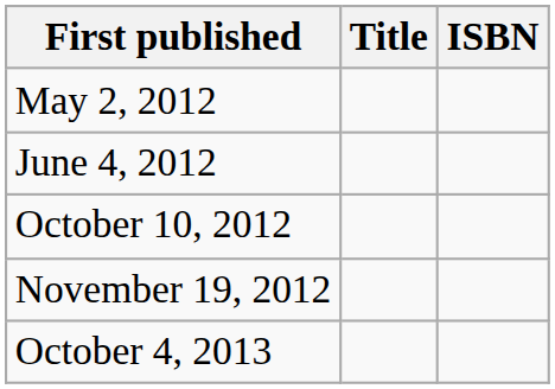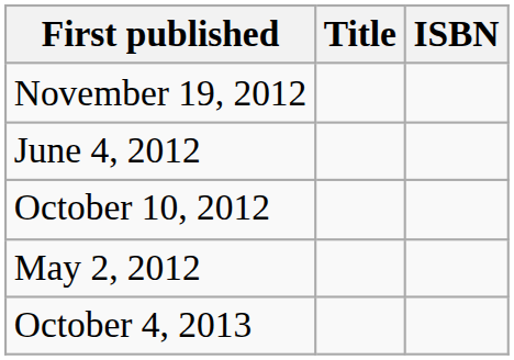 <table class="wikitable">
 <tr>
 <th>First published</th>
 <th>Title</th>
 <th>ISBN</th>
 </tr>
 <tr>
-<td>May 2, 2012</td>
+<td>November 19, 2012</td>
 <td></td>
 <td><small></small></td>
 </tr>
 <tr>
 <td>June 4, 2012</td>
 <td></td>
 <td><small></small></td>
 </tr>
 <tr>
 <td>October 10, 2012</td>
 <td></td>
 <td><small></small></td>
 </tr>
 <tr>
-<td>November 19, 2012</td>
+<td>May 2, 2012</td>
 <td></td>
 <td><small></small></td>
 </tr>
 <tr>
 <td>October 4, 2013</td>
 <td></td>
 <td><small></small></td>
 </tr>
 </table>
